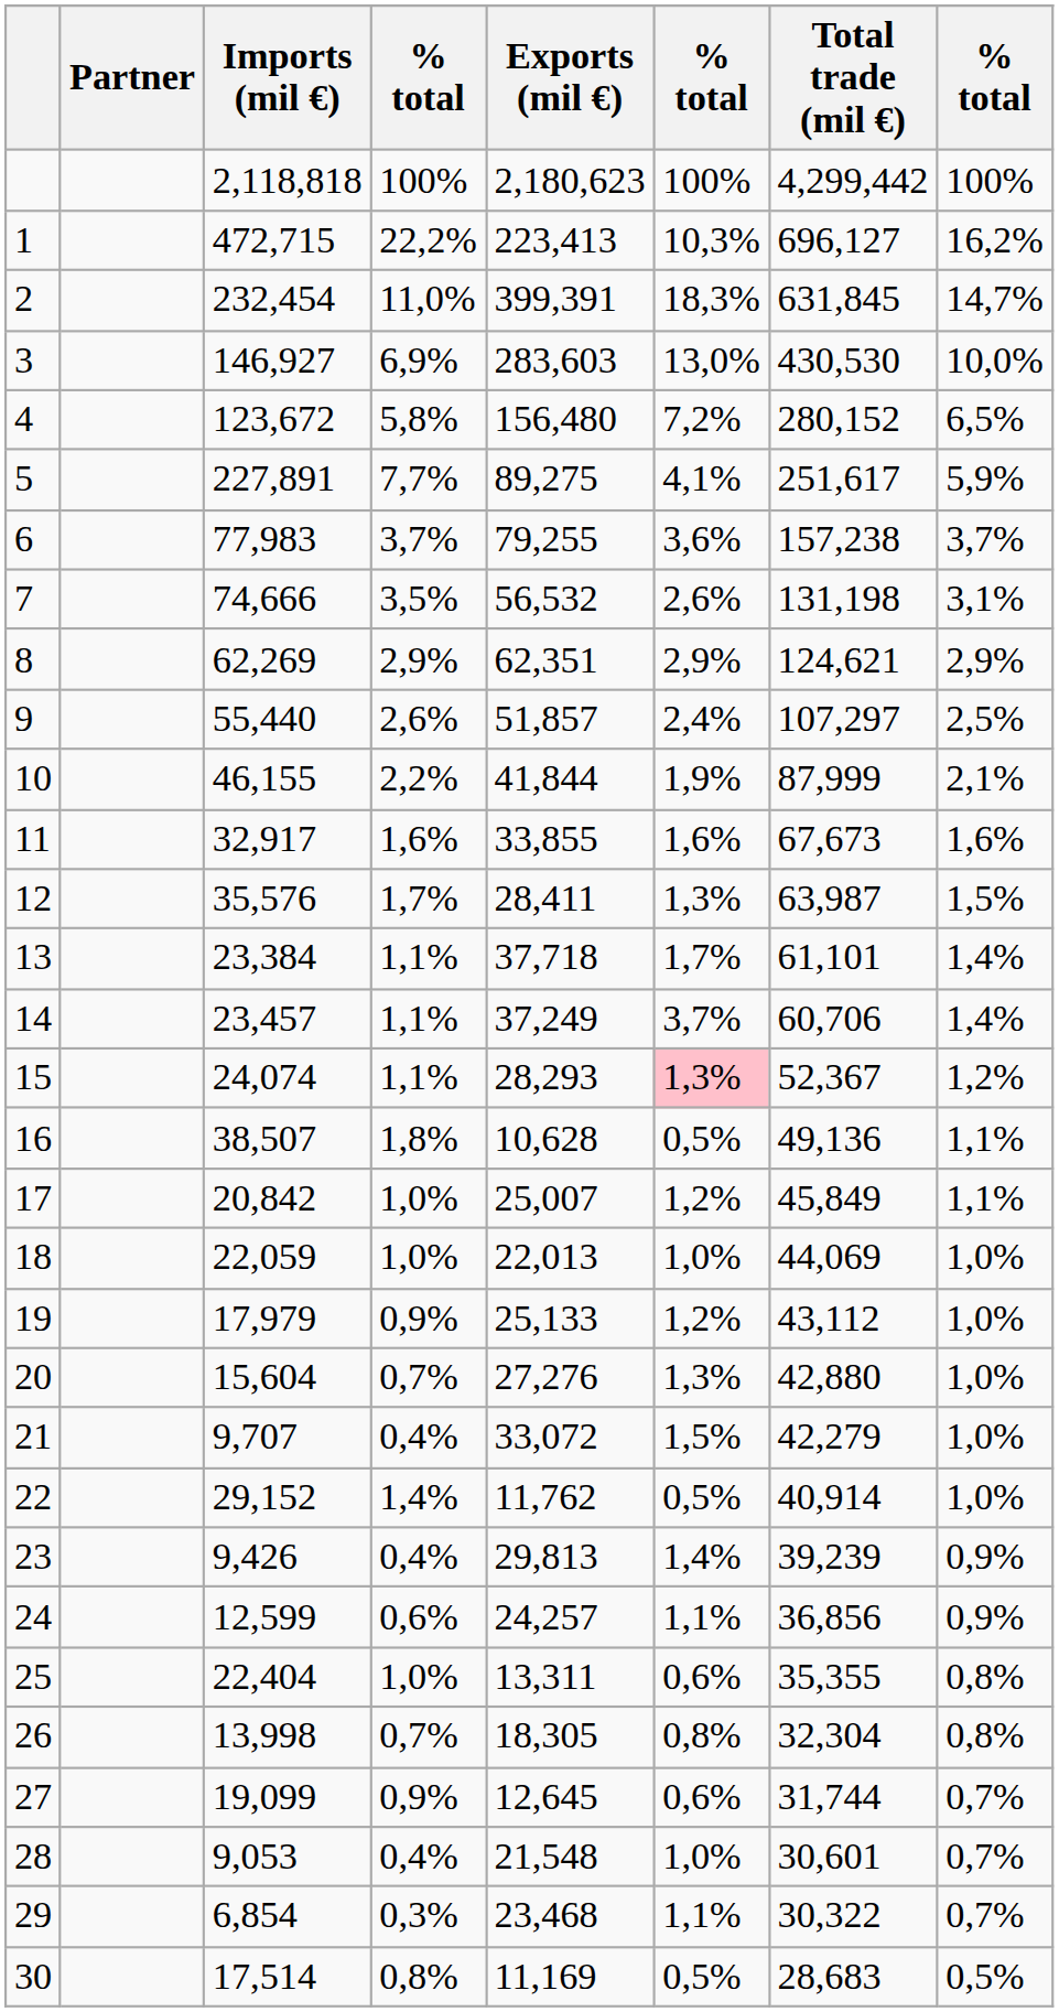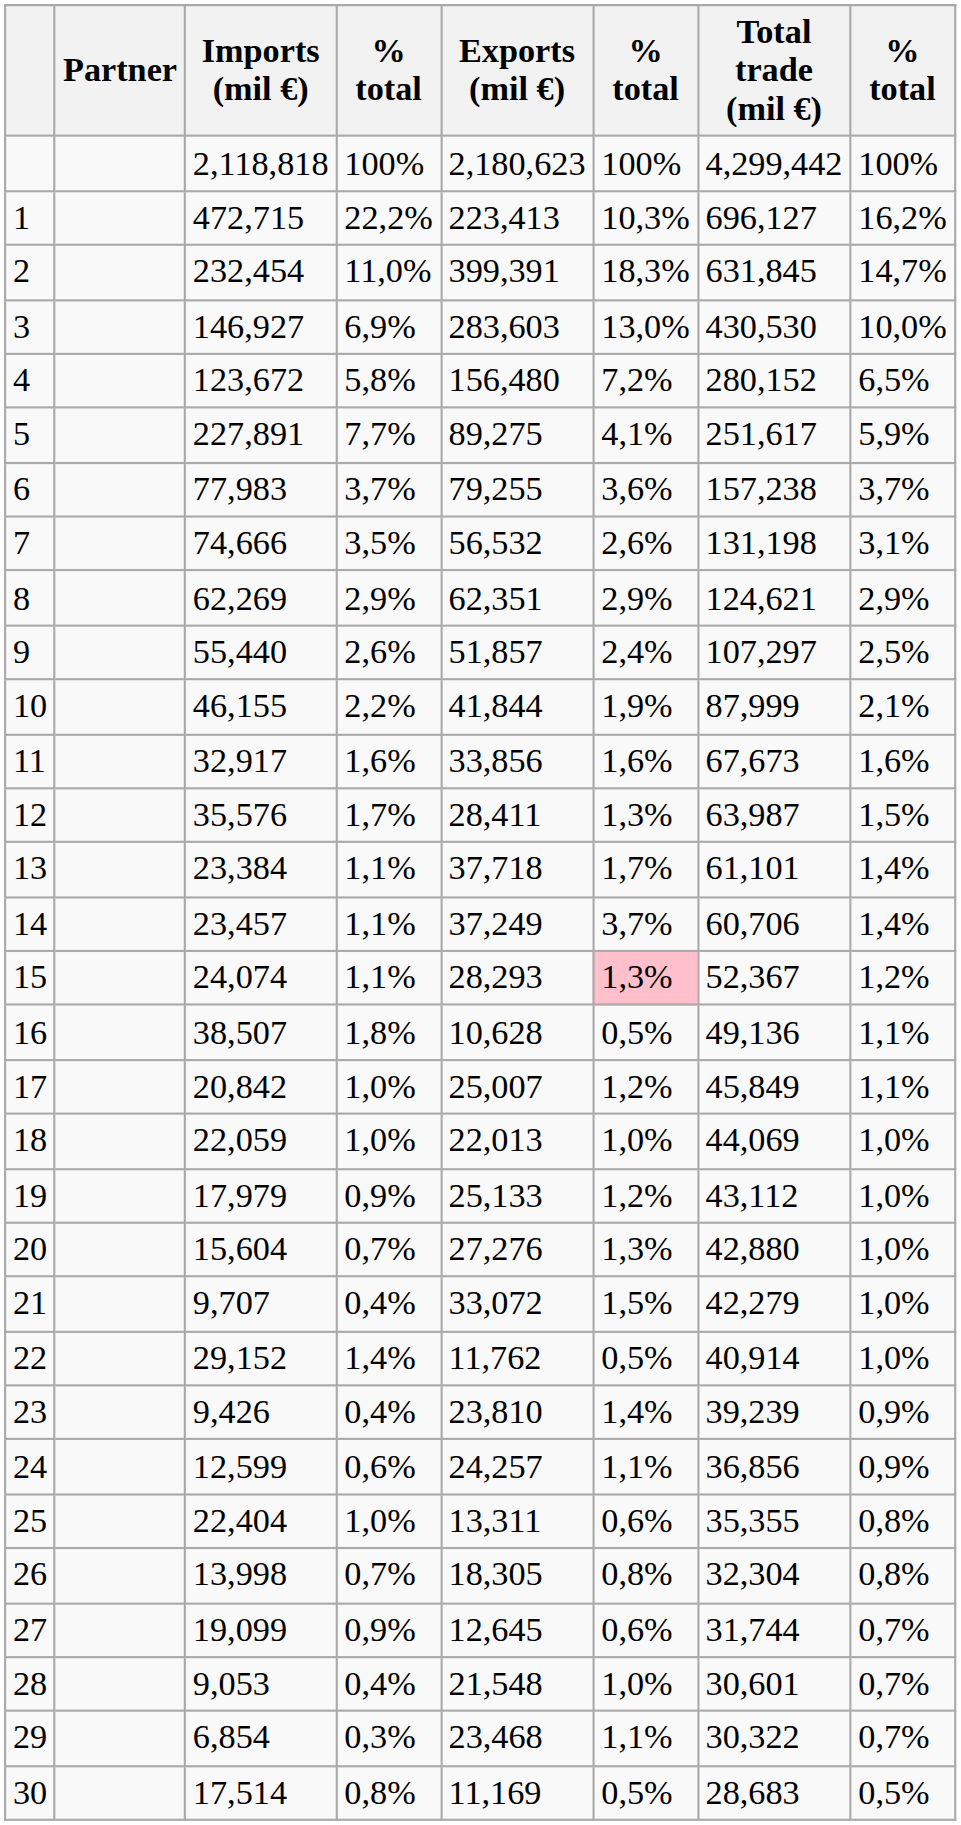 <table class="sortable wikitable sticky-header col2left" >
 <tr>
 </tr>
 <tr>
 <th></th>
 <th>Partner</th>
 <th>Imports<br>(mil €)</th>
 <th>%<br>total</th>
 <th>Exports<br>(mil €)</th>
 <th>%<br>total</th>
 <th>Total<br>trade<br>(mil €)</th>
 <th>%<br>total</th>
 </tr>
 <tr>
 <td></td>
 <td style="text-align:left;"><strong></strong></td>
 <td>2,118,818</td>
 <td>100%</td>
 <td>2,180,623</td>
 <td>100%</td>
 <td>4,299,442</td>
 <td>100%</td>
 </tr>
 <tr>
 <td>1</td>
 <td></td>
 <td>472,715</td>
 <td>22,2%</td>
 <td>223,413</td>
 <td>10,3%</td>
 <td>696,127</td>
 <td>16,2%</td>
 </tr>
 <tr>
 <td>2</td>
 <td></td>
 <td>232,454</td>
 <td>11,0%</td>
 <td>399,391</td>
 <td>18,3%</td>
 <td>631,845</td>
 <td>14,7%</td>
 </tr>
 <tr>
 <td>3</td>
 <td></td>
 <td>146,927</td>
 <td>6,9%</td>
 <td>283,603</td>
 <td>13,0%</td>
 <td>430,530</td>
 <td>10,0%</td>
 </tr>
 <tr>
 <td>4</td>
 <td></td>
 <td>123,672</td>
 <td>5,8%</td>
 <td>156,480</td>
 <td>7,2%</td>
 <td>280,152</td>
 <td>6,5%</td>
 </tr>
 <tr>
 <td>5</td>
 <td></td>
 <td>227,891</td>
 <td>7,7%</td>
 <td>89,275</td>
 <td>4,1%</td>
 <td>251,617</td>
 <td>5,9%</td>
 </tr>
 <tr>
 <td>6</td>
 <td></td>
 <td>77,983</td>
 <td>3,7%</td>
 <td>79,255</td>
 <td>3,6%</td>
 <td>157,238</td>
 <td>3,7%</td>
 </tr>
 <tr>
 <td>7</td>
 <td></td>
 <td>74,666</td>
 <td>3,5%</td>
 <td>56,532</td>
 <td>2,6%</td>
 <td>131,198</td>
 <td>3,1%</td>
 </tr>
 <tr>
 <td>8</td>
 <td></td>
 <td>62,269</td>
 <td>2,9%</td>
 <td>62,351</td>
 <td>2,9%</td>
 <td>124,621</td>
 <td>2,9%</td>
 </tr>
 <tr>
 <td>9</td>
 <td></td>
 <td>55,440</td>
 <td>2,6%</td>
 <td>51,857</td>
 <td>2,4%</td>
 <td>107,297</td>
 <td>2,5%</td>
 </tr>
 <tr>
 <td>10</td>
 <td></td>
 <td>46,155</td>
 <td>2,2%</td>
 <td>41,844</td>
 <td>1,9%</td>
 <td>87,999</td>
 <td>2,1%</td>
 </tr>
 <tr>
 <td>11</td>
 <td></td>
 <td>32,917</td>
 <td>1,6%</td>
-<td>33,855</td>
+<td>33,856</td>
 <td>1,6%</td>
 <td>67,673</td>
 <td>1,6%</td>
 </tr>
 <tr>
 <td>12</td>
 <td></td>
 <td>35,576</td>
 <td>1,7%</td>
 <td>28,411</td>
 <td>1,3%</td>
 <td>63,987</td>
 <td>1,5%</td>
 </tr>
 <tr>
 <td>13</td>
 <td></td>
 <td>23,384</td>
 <td>1,1%</td>
 <td>37,718</td>
 <td>1,7%</td>
 <td>61,101</td>
 <td>1,4%</td>
 </tr>
 <tr>
 <td>14</td>
 <td></td>
 <td>23,457</td>
 <td>1,1%</td>
 <td>37,249</td>
 <td>3,7%</td>
 <td>60,706</td>
 <td>1,4%</td>
 </tr>
 <tr>
 <td>15</td>
 <td></td>
 <td>24,074</td>
 <td>1,1%</td>
 <td>28,293</td>
 <td style="background: pink;">1,3%</td>
 <td>52,367</td>
 <td>1,2%</td>
 </tr>
 <tr>
 <td>16</td>
 <td></td>
 <td>38,507</td>
 <td>1,8%</td>
 <td>10,628</td>
 <td>0,5%</td>
 <td>49,136</td>
 <td>1,1%</td>
 </tr>
 <tr>
 <td>17</td>
 <td></td>
 <td>20,842</td>
 <td>1,0%</td>
 <td>25,007</td>
 <td>1,2%</td>
 <td>45,849</td>
 <td>1,1%</td>
 </tr>
 <tr>
 <td>18</td>
 <td></td>
 <td>22,059</td>
 <td>1,0%</td>
 <td>22,013</td>
 <td>1,0%</td>
 <td>44,069</td>
 <td>1,0%</td>
 </tr>
 <tr>
 <td>19</td>
 <td></td>
 <td>17,979</td>
 <td>0,9%</td>
 <td>25,133</td>
 <td>1,2%</td>
 <td>43,112</td>
 <td>1,0%</td>
 </tr>
 <tr>
 <td>20</td>
 <td></td>
 <td>15,604</td>
 <td>0,7%</td>
 <td>27,276</td>
 <td>1,3%</td>
 <td>42,880</td>
 <td>1,0%</td>
 </tr>
 <tr>
 <td>21</td>
 <td></td>
 <td>9,707</td>
 <td>0,4%</td>
 <td>33,072</td>
 <td>1,5%</td>
 <td>42,279</td>
 <td>1,0%</td>
 </tr>
 <tr>
 <td>22</td>
 <td></td>
 <td>29,152</td>
 <td>1,4%</td>
 <td>11,762</td>
 <td>0,5%</td>
 <td>40,914</td>
 <td>1,0%</td>
 </tr>
 <tr>
 <td>23</td>
 <td></td>
 <td>9,426</td>
 <td>0,4%</td>
-<td>29,813</td>
+<td>23,810</td>
 <td>1,4%</td>
 <td>39,239</td>
 <td>0,9%</td>
 </tr>
 <tr>
 <td>24</td>
 <td></td>
 <td>12,599</td>
 <td>0,6%</td>
 <td>24,257</td>
 <td>1,1%</td>
 <td>36,856</td>
 <td>0,9%</td>
 </tr>
 <tr>
 <td>25</td>
 <td></td>
 <td>22,404</td>
 <td>1,0%</td>
 <td>13,311</td>
 <td>0,6%</td>
 <td>35,355</td>
 <td>0,8%</td>
 </tr>
 <tr>
 <td>26</td>
 <td></td>
 <td>13,998</td>
 <td>0,7%</td>
 <td>18,305</td>
 <td>0,8%</td>
 <td>32,304</td>
 <td>0,8%</td>
 </tr>
 <tr>
 <td>27</td>
 <td></td>
 <td>19,099</td>
 <td>0,9%</td>
 <td>12,645</td>
 <td>0,6%</td>
 <td>31,744</td>
 <td>0,7%</td>
 </tr>
 <tr>
 <td>28</td>
 <td></td>
 <td>9,053</td>
 <td>0,4%</td>
 <td>21,548</td>
 <td>1,0%</td>
 <td>30,601</td>
 <td>0,7%</td>
 </tr>
 <tr>
 <td>29</td>
 <td></td>
 <td>6,854</td>
 <td>0,3%</td>
 <td>23,468</td>
 <td>1,1%</td>
 <td>30,322</td>
 <td>0,7%</td>
 </tr>
 <tr>
 <td>30</td>
 <td></td>
 <td>17,514</td>
 <td>0,8%</td>
 <td>11,169</td>
 <td>0,5%</td>
 <td>28,683</td>
 <td>0,5%</td>
 </tr>
 </table>
